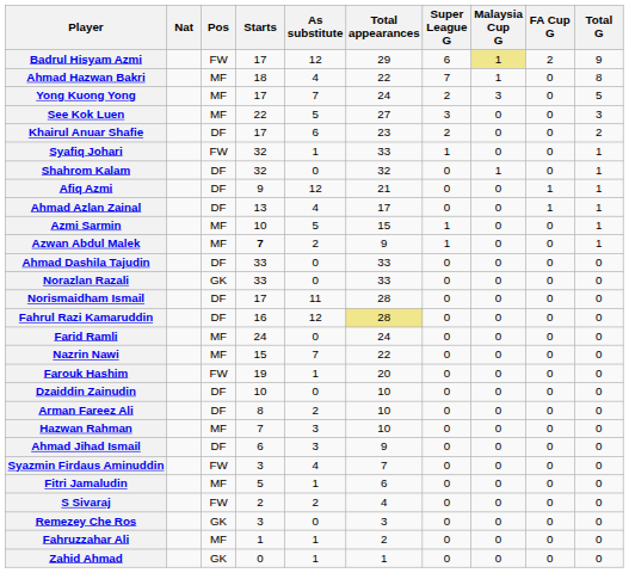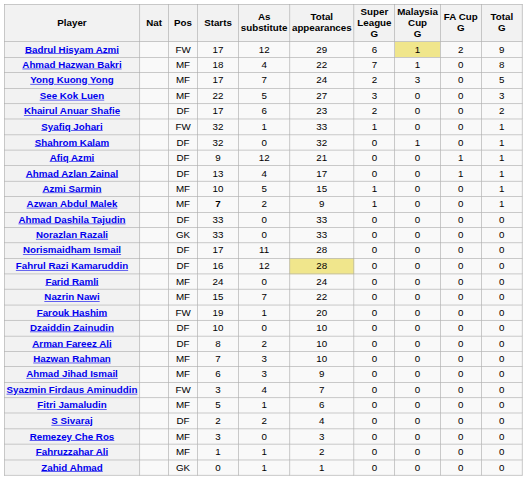 <table class="wikitable sortable" style="text-align:center">
 <tr>
 <th>Player</th>
 <th width="40">Nat</th>
 <th width="40">Pos</th>
 <th width="60">Starts</th>
 <th width="60">As substitute</th>
 <th width="60">Total appearances</th>
 <th width="60">Super League<br> G</th>
 <th width="60">Malaysia Cup<br> G</th>
 <th width="60">FA Cup<br> G</th>
 <th width="60">Total<br> G</th>
 </tr>
 <tr>
 <th><a href='#'>Badrul Hisyam Azmi</a></th>
 <td></td>
 <td>FW</td>
 <td>17</td>
 <td>12</td>
 <td>29</td>
 <td>6</td>
 <td style="background: khaki;">1</td>
 <td>2</td>
 <td>9</td>
 </tr>
 <tr>
 <th><a href='#'>Ahmad Hazwan Bakri</a></th>
 <td></td>
 <td>MF</td>
 <td>18</td>
 <td>4</td>
 <td>22</td>
 <td>7</td>
 <td>1</td>
 <td>0</td>
 <td>8</td>
 </tr>
 <tr>
 <th><a href='#'>Yong Kuong Yong</a></th>
 <td></td>
 <td>MF</td>
 <td>17</td>
 <td>7</td>
 <td>24</td>
 <td>2</td>
 <td>3</td>
 <td>0</td>
 <td>5</td>
 </tr>
 <tr>
 <th><a href='#'>See Kok Luen</a></th>
 <td></td>
 <td>MF</td>
 <td>22</td>
 <td>5</td>
 <td>27</td>
 <td>3</td>
 <td>0</td>
 <td>0</td>
 <td>3</td>
 </tr>
 <tr>
 <th><a href='#'>Khairul Anuar Shafie</a></th>
 <td></td>
 <td>DF</td>
 <td>17</td>
 <td>6</td>
 <td>23</td>
 <td>2</td>
 <td>0</td>
 <td>0</td>
 <td>2</td>
 </tr>
 <tr>
 <th><a href='#'>Syafiq Johari</a></th>
 <td></td>
 <td>FW</td>
 <td>32</td>
 <td>1</td>
 <td>33</td>
 <td>1</td>
 <td>0</td>
 <td>0</td>
 <td>1</td>
 </tr>
 <tr>
 <th><a href='#'>Shahrom Kalam</a></th>
 <td></td>
 <td>DF</td>
 <td>32</td>
 <td>0</td>
 <td>32</td>
 <td>0</td>
 <td>1</td>
 <td>0</td>
 <td>1</td>
 </tr>
 <tr>
 <th><a href='#'>Afiq Azmi</a></th>
 <td></td>
 <td>DF</td>
 <td>9</td>
 <td>12</td>
 <td>21</td>
 <td>0</td>
 <td>0</td>
 <td>1</td>
 <td>1</td>
 </tr>
 <tr>
 <th><a href='#'>Ahmad Azlan Zainal</a></th>
 <td></td>
 <td>DF</td>
 <td>13</td>
 <td>4</td>
 <td>17</td>
 <td>0</td>
 <td>0</td>
 <td>1</td>
 <td>1</td>
 </tr>
 <tr>
 <th><a href='#'>Azmi Sarmin</a></th>
 <td></td>
 <td>MF</td>
 <td>10</td>
 <td>5</td>
 <td>15</td>
 <td>1</td>
 <td>0</td>
 <td>0</td>
 <td>1</td>
 </tr>
 <tr>
 <th><a href='#'>Azwan Abdul Malek</a></th>
 <td></td>
 <td>MF</td>
 <td><strong>7</strong></td>
 <td>2</td>
 <td>9</td>
 <td>1</td>
 <td>0</td>
 <td>0</td>
 <td>1</td>
 </tr>
 <tr>
 <th><a href='#'>Ahmad Dashila Tajudin</a></th>
 <td></td>
 <td>DF</td>
 <td>33</td>
 <td>0</td>
 <td>33</td>
 <td>0</td>
 <td>0</td>
 <td>0</td>
 <td>0</td>
 </tr>
 <tr>
 <th><a href='#'>Norazlan Razali</a></th>
 <td></td>
 <td>GK</td>
 <td>33</td>
 <td>0</td>
 <td>33</td>
 <td>0</td>
 <td>0</td>
 <td>0</td>
 <td>0</td>
 </tr>
 <tr>
 <th><a href='#'>Norismaidham Ismail</a></th>
 <td></td>
 <td>DF</td>
 <td>17</td>
 <td>11</td>
 <td>28</td>
 <td>0</td>
 <td>0</td>
 <td>0</td>
 <td>0</td>
 </tr>
 <tr>
 <th><a href='#'>Fahrul Razi Kamaruddin</a></th>
 <td></td>
 <td>DF</td>
 <td>16</td>
 <td>12</td>
 <td style="background: khaki;">28</td>
 <td>0</td>
 <td>0</td>
 <td>0</td>
 <td>0</td>
 </tr>
 <tr>
 <th><a href='#'>Farid Ramli</a></th>
 <td></td>
 <td>MF</td>
 <td>24</td>
 <td>0</td>
 <td>24</td>
 <td>0</td>
 <td>0</td>
 <td>0</td>
 <td>0</td>
 </tr>
 <tr>
 <th><a href='#'>Nazrin Nawi</a></th>
 <td></td>
 <td>MF</td>
 <td>15</td>
 <td>7</td>
 <td>22</td>
 <td>0</td>
 <td>0</td>
 <td>0</td>
 <td>0</td>
 </tr>
 <tr>
 <th><a href='#'>Farouk Hashim</a></th>
 <td></td>
 <td>FW</td>
 <td>19</td>
 <td>1</td>
 <td>20</td>
 <td>0</td>
 <td>0</td>
 <td>0</td>
 <td>0</td>
 </tr>
 <tr>
 <th><a href='#'>Dzaiddin Zainudin</a></th>
 <td></td>
 <td>DF</td>
 <td>10</td>
 <td>0</td>
 <td>10</td>
 <td>0</td>
 <td>0</td>
 <td>0</td>
 <td>0</td>
 </tr>
 <tr>
 <th><a href='#'>Arman Fareez Ali</a></th>
 <td></td>
 <td>DF</td>
 <td>8</td>
 <td>2</td>
 <td>10</td>
 <td>0</td>
 <td>0</td>
 <td>0</td>
 <td>0</td>
 </tr>
 <tr>
 <th><a href='#'>Hazwan Rahman</a></th>
 <td></td>
 <td>MF</td>
 <td>7</td>
 <td>3</td>
 <td>10</td>
 <td>0</td>
 <td>0</td>
 <td>0</td>
 <td>0</td>
 </tr>
 <tr>
 <th><a href='#'>Ahmad Jihad Ismail</a></th>
 <td></td>
-<td>DF</td>
+<td>MF</td>
 <td>6</td>
 <td>3</td>
 <td>9</td>
 <td>0</td>
 <td>0</td>
 <td>0</td>
 <td>0</td>
 </tr>
 <tr>
 <th><a href='#'>Syazmin Firdaus Aminuddin</a></th>
 <td></td>
 <td>FW</td>
 <td>3</td>
 <td>4</td>
 <td>7</td>
 <td>0</td>
 <td>0</td>
 <td>0</td>
 <td>0</td>
 </tr>
 <tr>
 <th><a href='#'>Fitri Jamaludin</a></th>
 <td></td>
 <td>MF</td>
 <td>5</td>
 <td>1</td>
 <td>6</td>
 <td>0</td>
 <td>0</td>
 <td>0</td>
 <td>0</td>
 </tr>
 <tr>
 <th><a href='#'>S Sivaraj</a></th>
 <td></td>
-<td>FW</td>
+<td>DF</td>
 <td>2</td>
 <td>2</td>
 <td>4</td>
 <td>0</td>
 <td>0</td>
 <td>0</td>
 <td>0</td>
 </tr>
 <tr>
 <th><a href='#'>Remezey Che Ros</a></th>
 <td></td>
-<td>GK</td>
+<td>MF</td>
 <td>3</td>
 <td>0</td>
 <td>3</td>
 <td>0</td>
 <td>0</td>
 <td>0</td>
 <td>0</td>
 </tr>
 <tr>
 <th><a href='#'>Fahruzzahar Ali</a></th>
 <td></td>
 <td>MF</td>
 <td>1</td>
 <td>1</td>
 <td>2</td>
 <td>0</td>
 <td>0</td>
 <td>0</td>
 <td>0</td>
 </tr>
 <tr>
 <th><a href='#'>Zahid Ahmad</a></th>
 <td></td>
 <td>GK</td>
 <td>0</td>
 <td>1</td>
 <td>1</td>
 <td>0</td>
 <td>0</td>
 <td>0</td>
 <td>0</td>
 </tr>
 </table>
